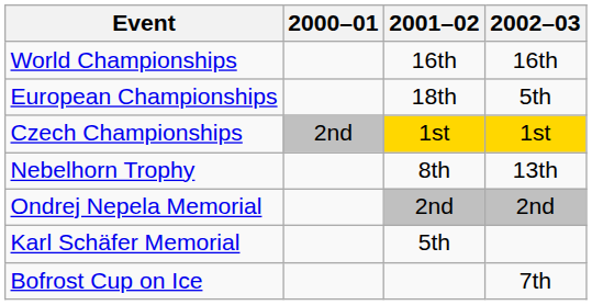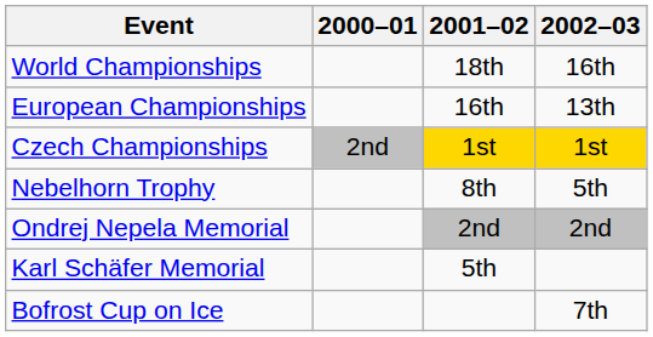 <table class="wikitable">
 <tr>
 <th>Event</th>
 <th>2000–01</th>
 <th>2001–02</th>
 <th>2002–03</th>
 </tr>
 <tr>
 <td><a href='#'>World Championships</a></td>
 <td></td>
-<td align="center">16th</td>
+<td align="center">18th</td>
 <td align="center">16th</td>
 </tr>
 <tr>
 <td><a href='#'>European Championships</a></td>
 <td></td>
-<td align="center">18th</td>
-<td align="center">5th</td>
+<td align="center">16th</td>
+<td align="center">13th</td>
 </tr>
 <tr>
 <td><a href='#'>Czech Championships</a></td>
 <td align="center" bgcolor="silver">2nd</td>
 <td align="center" bgcolor="gold">1st</td>
 <td align="center" bgcolor="gold">1st</td>
 </tr>
 <tr>
 <td><a href='#'>Nebelhorn Trophy</a></td>
 <td></td>
 <td align="center">8th</td>
-<td align="center">13th</td>
+<td align="center">5th</td>
 </tr>
 <tr>
 <td><a href='#'>Ondrej Nepela Memorial</a></td>
 <td></td>
 <td align="center" bgcolor="silver">2nd</td>
 <td align="center" bgcolor="silver">2nd</td>
 </tr>
 <tr>
 <td><a href='#'>Karl Schäfer Memorial</a></td>
 <td></td>
 <td align="center">5th</td>
 <td></td>
 </tr>
 <tr>
 <td><a href='#'>Bofrost Cup on Ice</a></td>
 <td></td>
 <td></td>
 <td align="center">7th</td>
 </tr>
 </table>
